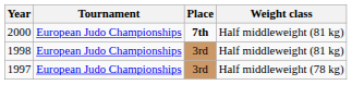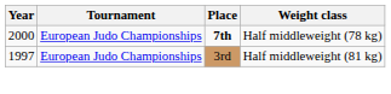 <table class=wikitable>
 <tr>
 <th>Year</th>
 <th>Tournament</th>
 <th>Place</th>
 <th>Weight class</th>
 </tr>
 <tr>
 <td>2000</td>
 <td><a href='#'>European Judo Championships</a></td>
 <td align="center"><strong>7th</strong></td>
-<td>Half middleweight (81 kg)</td>
-</tr>
-<tr>
-<td>1998</td>
-<td><a href='#'>European Judo Championships</a></td>
-<td bgcolor="cc9966" align="center">3rd</td>
-<td>Half middleweight (81 kg)</td>
+<td>Half middleweight (78 kg)</td>
 </tr>
 <tr>
 <td>1997</td>
 <td><a href='#'>European Judo Championships</a></td>
 <td bgcolor="cc9966" align="center">3rd</td>
-<td>Half middleweight (78 kg)</td>
+<td>Half middleweight (81 kg)</td>
 </tr>
 </table>
